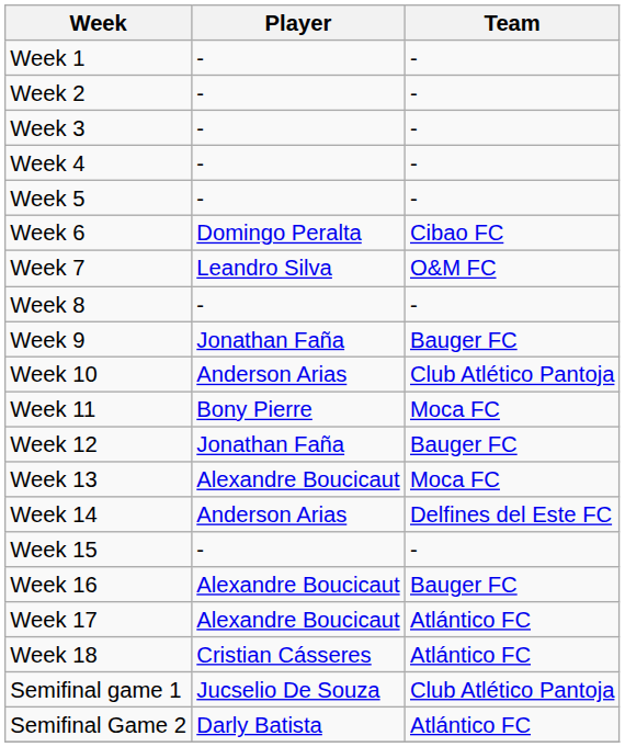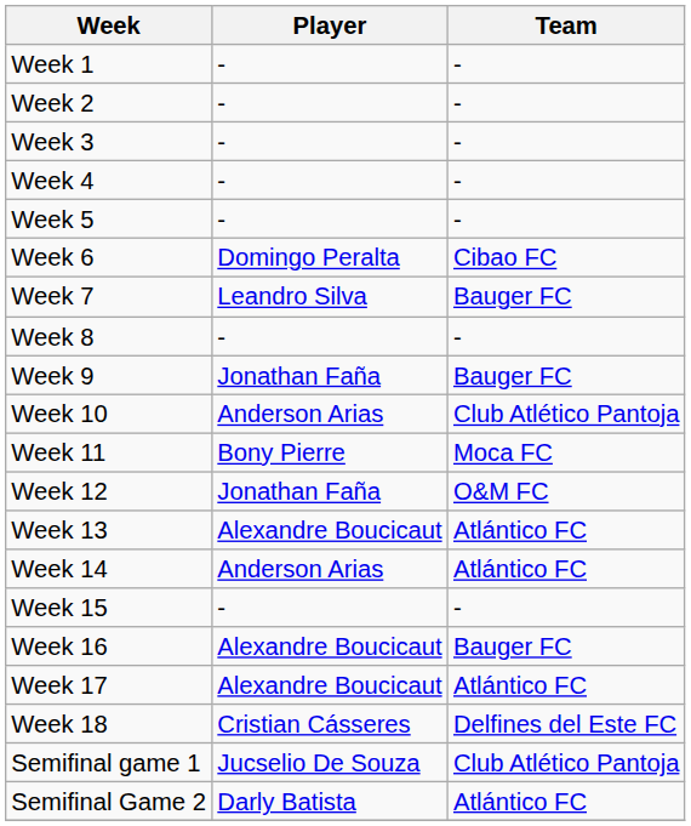 <table class="wikitable" style="font-size:95%">
 <tr>
 <th>Week</th>
 <th>Player</th>
 <th>Team</th>
 </tr>
 <tr>
 <td>Week 1</td>
 <td>-</td>
 <td>-</td>
 </tr>
 <tr>
 <td>Week 2</td>
 <td>-</td>
 <td>-</td>
 </tr>
 <tr>
 <td>Week 3</td>
 <td>-</td>
 <td>-</td>
 </tr>
 <tr>
 <td>Week 4</td>
 <td>-</td>
 <td>-</td>
 </tr>
 <tr>
 <td>Week 5</td>
 <td>-</td>
 <td>-</td>
 </tr>
 <tr>
 <td>Week 6</td>
 <td> <a href='#'>Domingo Peralta</a></td>
 <td><a href='#'>Cibao FC</a></td>
 </tr>
 <tr>
 <td>Week 7</td>
 <td> <a href='#'>Leandro Silva</a></td>
-<td><a href='#'>O&M FC</a></td>
+<td><a href='#'>Bauger FC</a></td>
 </tr>
 <tr>
 <td>Week 8</td>
 <td>-</td>
 <td>-</td>
 </tr>
 <tr>
 <td>Week 9</td>
 <td> <a href='#'>Jonathan Faña</a></td>
 <td><a href='#'>Bauger FC</a></td>
 </tr>
 <tr>
 <td>Week 10</td>
 <td> <a href='#'>Anderson Arias</a></td>
 <td><a href='#'>Club Atlético Pantoja</a></td>
 </tr>
 <tr>
 <td>Week 11</td>
 <td> <a href='#'>Bony Pierre</a></td>
 <td><a href='#'>Moca FC</a></td>
 </tr>
 <tr>
 <td>Week 12</td>
 <td> <a href='#'>Jonathan Faña</a></td>
-<td><a href='#'>Bauger FC</a></td>
+<td><a href='#'>O&M FC</a></td>
 </tr>
 <tr>
 <td>Week 13</td>
 <td> <a href='#'>Alexandre Boucicaut</a></td>
-<td><a href='#'>Moca FC</a></td>
+<td><a href='#'>Atlántico FC</a></td>
 </tr>
 <tr>
 <td>Week 14</td>
 <td> <a href='#'>Anderson Arias</a></td>
-<td><a href='#'>Delfines del Este FC</a></td>
+<td><a href='#'>Atlántico FC</a></td>
 </tr>
 <tr>
 <td>Week 15</td>
 <td>-</td>
 <td>-</td>
 </tr>
 <tr>
 <td>Week 16</td>
 <td> <a href='#'>Alexandre Boucicaut</a></td>
 <td><a href='#'>Bauger FC</a></td>
 </tr>
 <tr>
 <td>Week 17</td>
 <td> <a href='#'>Alexandre Boucicaut</a></td>
 <td><a href='#'>Atlántico FC</a></td>
 </tr>
 <tr>
 <td>Week 18</td>
 <td> <a href='#'>Cristian Cásseres</a></td>
-<td><a href='#'>Atlántico FC</a></td>
+<td><a href='#'>Delfines del Este FC</a></td>
 </tr>
 <tr>
 <td>Semifinal game 1</td>
 <td> <a href='#'>Jucselio De Souza</a></td>
 <td><a href='#'>Club Atlético Pantoja</a></td>
 </tr>
 <tr>
 <td>Semifinal Game 2</td>
 <td> <a href='#'>Darly Batista</a></td>
 <td><a href='#'>Atlántico FC</a></td>
 </tr>
 <tr>
 </tr>
 </table>
